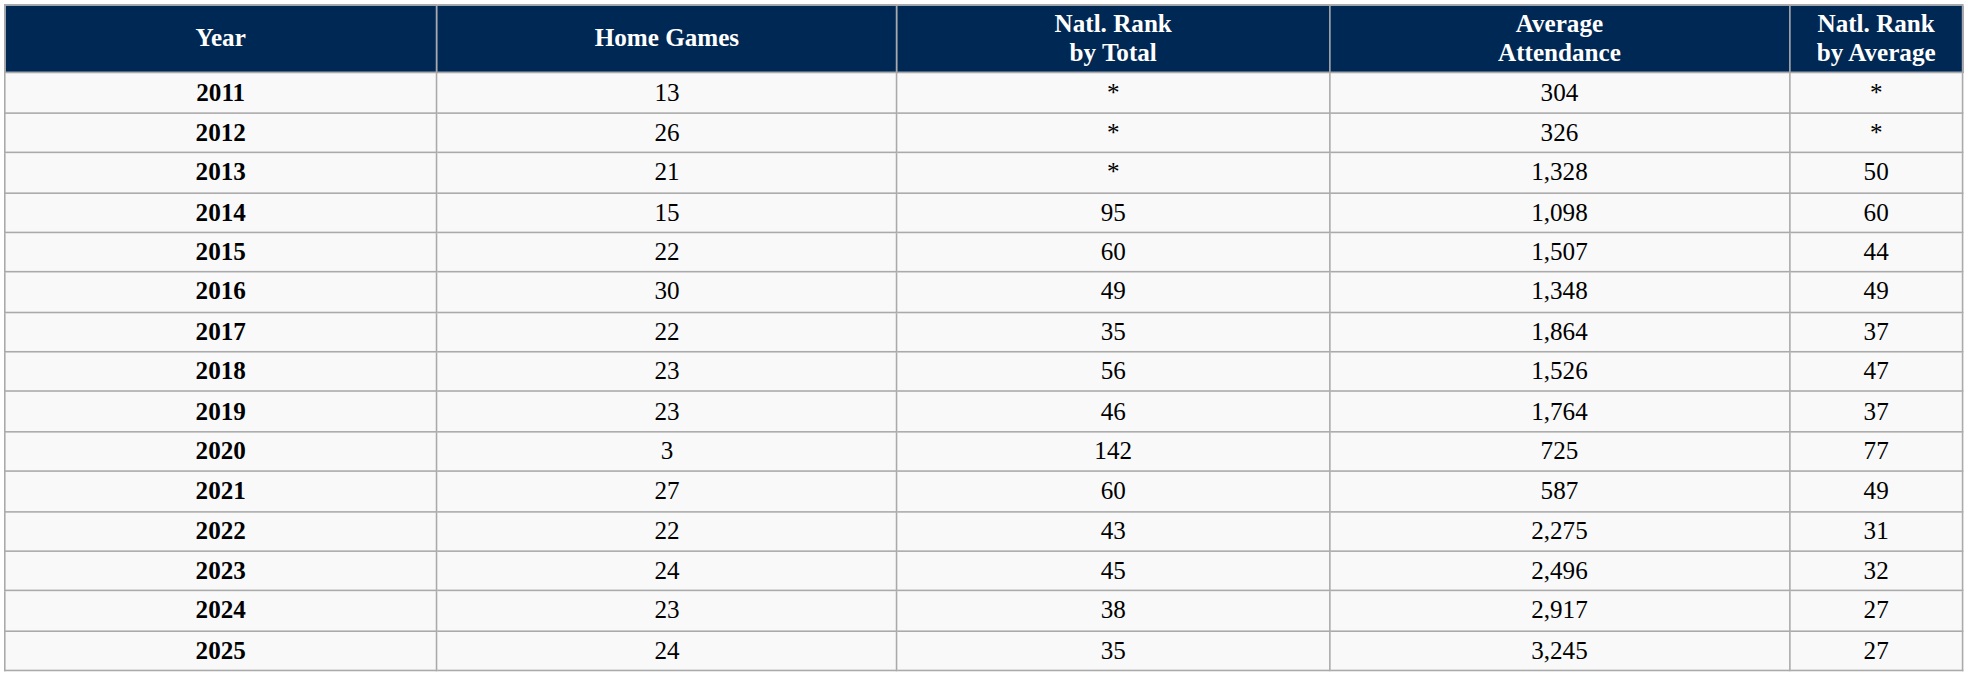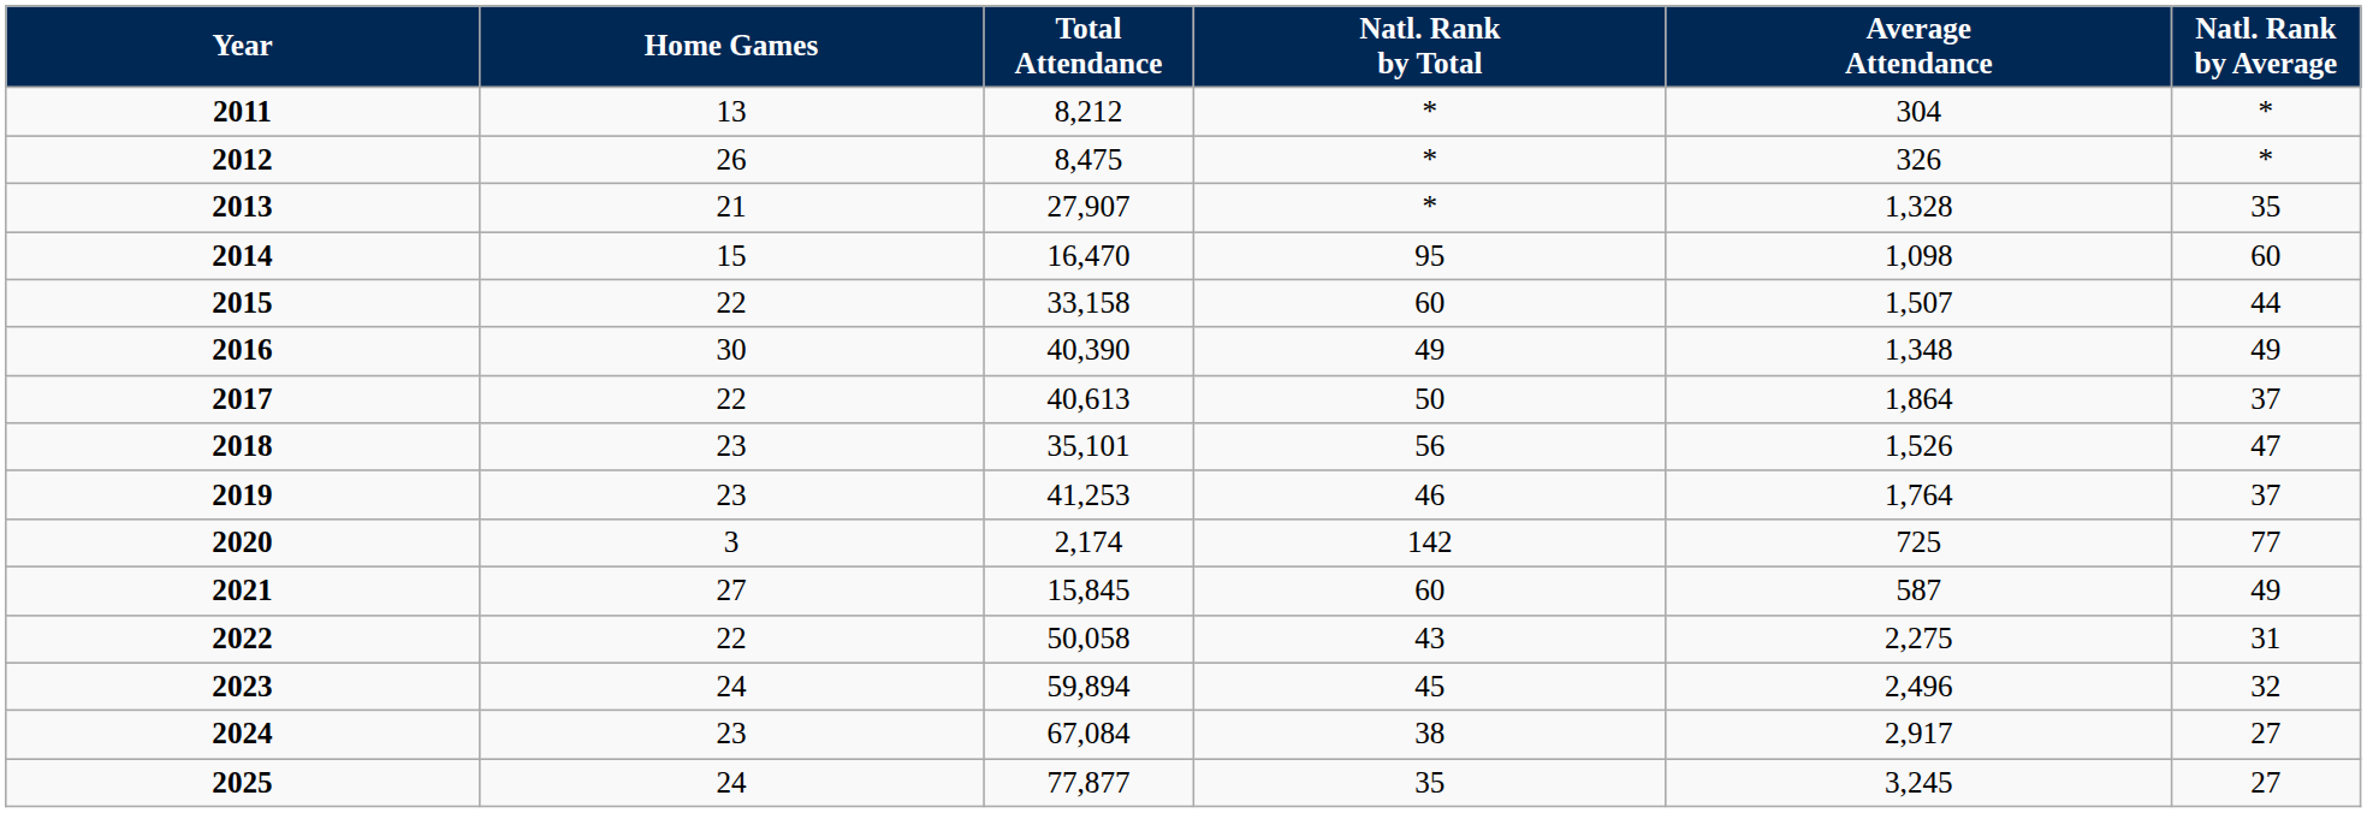 <table class="wikitable" style="text-align:center">
 <tr>
 <th style="background:#002855; width:15%; color:white;">Year</th>
 <th style="background:#002855; width:16%; color:white;">Home Games</th>
+<th style="background:#002855; width:6%; color:white;">Total Attendance</th>
 <th style="background:#002855; width:15%; color:white;">Natl. Rank<br>by Total</th>
 <th style="background:#002855; width:16%; color:white;">Average<br>Attendance</th>
 <th style="background:#002855; width:6%; color:white;">Natl. Rank<br>by Average</th>
 </tr>
 <tr align="center">
 <td><strong>2011</strong></td>
 <td>13</td>
+<td>8,212</td>
 <td>*</td>
 <td>304</td>
 <td>*</td>
 </tr>
 <tr align="center">
 <td><strong>2012</strong></td>
 <td>26</td>
+<td>8,475</td>
 <td>*</td>
 <td>326</td>
 <td>*</td>
 </tr>
 <tr align="center">
 <td><strong>2013</strong></td>
 <td>21</td>
+<td>27,907</td>
 <td>*</td>
 <td>1,328</td>
-<td>50</td>
+<td>35</td>
 </tr>
 <tr align="center">
 <td><strong>2014</strong></td>
 <td>15</td>
+<td>16,470</td>
 <td>95</td>
 <td>1,098</td>
 <td>60</td>
 </tr>
 <tr align="center">
 <td><strong>2015</strong></td>
 <td>22</td>
+<td>33,158</td>
 <td>60</td>
 <td>1,507</td>
 <td>44</td>
 </tr>
 <tr align="center">
 <td><strong>2016</strong></td>
 <td>30</td>
+<td>40,390</td>
 <td>49</td>
 <td>1,348</td>
 <td>49</td>
 </tr>
 <tr align="center">
 <td><strong>2017</strong></td>
 <td>22</td>
-<td>35</td>
+<td>40,613</td>
+<td>50</td>
 <td>1,864</td>
 <td>37</td>
 </tr>
 <tr align="center">
 <td><strong>2018</strong></td>
 <td>23</td>
+<td>35,101</td>
 <td>56</td>
 <td>1,526</td>
 <td>47</td>
 </tr>
 <tr align="center">
 <td><strong>2019</strong></td>
 <td>23</td>
+<td>41,253</td>
 <td>46</td>
 <td>1,764</td>
 <td>37</td>
 </tr>
 <tr align="center">
 <td><strong>2020</strong></td>
 <td>3</td>
+<td>2,174</td>
 <td>142</td>
 <td>725</td>
 <td>77</td>
 </tr>
 <tr align="center">
 <td><strong>2021</strong></td>
 <td>27</td>
+<td>15,845</td>
 <td>60</td>
 <td>587</td>
 <td>49</td>
 </tr>
 <tr align="center">
 <td><strong>2022</strong></td>
 <td>22</td>
+<td>50,058</td>
 <td>43</td>
 <td>2,275</td>
 <td>31</td>
 </tr>
 <tr align="center">
 <td><strong>2023</strong></td>
 <td>24</td>
+<td>59,894</td>
 <td>45</td>
 <td>2,496</td>
 <td>32</td>
 </tr>
 <tr align="center">
 <td><strong>2024</strong></td>
 <td>23</td>
+<td>67,084</td>
 <td>38</td>
 <td>2,917</td>
 <td>27</td>
 </tr>
 <tr align="center">
 <td><strong>2025</strong></td>
 <td>24</td>
+<td>77,877</td>
 <td>35</td>
 <td>3,245</td>
 <td>27</td>
 </tr>
 </table>
